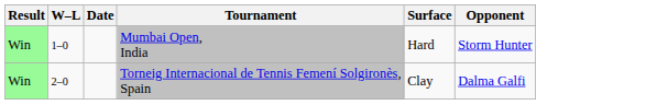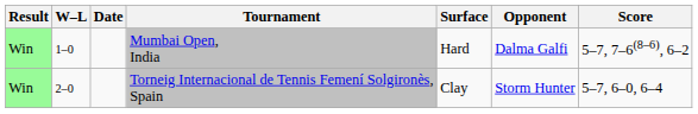 <table class="sortable wikitable">
 <tr>
 <th>Result</th>
 <th class="unsortable">W–L</th>
 <th>Date</th>
 <th>Tournament</th>
 <th>Surface</th>
 <th>Opponent</th>
+<th class="unsortable">Score</th>
 </tr>
 <tr>
 <td bgcolor=98FB98>Win</td>
 <td><small>1–0</small></td>
 <td><a href='#'></a></td>
 <td bgcolor=silver><a href='#'>Mumbai Open</a>, <br>India</td>
 <td>Hard</td>
-<td> <a href='#'>Storm Hunter</a></td>
+<td> <a href='#'>Dalma Galfi</a></td>
+<td>5–7, 7–6<sup>(8–6)</sup>, 6–2</td>
 </tr>
 <tr>
 <td bgcolor=98FB98>Win</td>
 <td><small>2–0</small></td>
 <td><a href='#'></a></td>
 <td bgcolor=silver><a href='#'>Torneig Internacional de Tennis Femení Solgironès</a>, <br>Spain</td>
 <td>Clay</td>
-<td> <a href='#'>Dalma Galfi</a></td>
+<td> <a href='#'>Storm Hunter</a></td>
+<td>5–7, 6–0, 6–4</td>
 </tr>
 </table>
